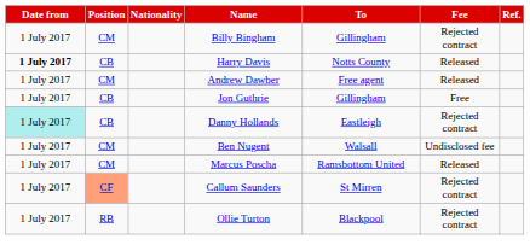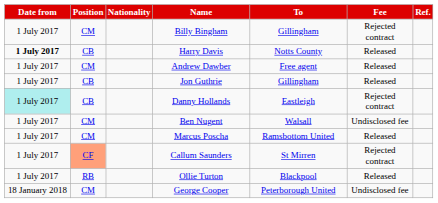 <table class="wikitable"  style="text-align:center; font-size:90%; ">
 <tr>
 <th style="background:#DD0000; color:#FFFFFF; width:100px;">Date from</th>
 <th style="background:#DD0000; color:#FFFFFF; width:50px;">Position</th>
 <th style="background:#DD0000; color:#FFFFFF; width:50px;">Nationality</th>
 <th style="background:#DD0000; color:#FFFFFF; width:150px;">Name</th>
 <th style="background:#DD0000; color:#FFFFFF; width:150px;">To</th>
 <th style="background:#DD0000; color:#FFFFFF; width:100px;">Fee</th>
 <th style="background:#DD0000; color:#FFFFFF; width:25px;">Ref.</th>
 </tr>
 <tr>
 <td>1 July 2017</td>
 <td><a href='#'>CM</a></td>
 <td></td>
 <td><a href='#'>Billy Bingham</a></td>
 <td><a href='#'>Gillingham</a></td>
 <td>Rejected contract</td>
 <td></td>
 </tr>
 <tr>
 <td><strong>1 July 2017</strong></td>
 <td><a href='#'>CB</a></td>
 <td></td>
 <td><a href='#'>Harry Davis</a></td>
 <td><a href='#'>Notts County</a></td>
 <td>Released</td>
 <td></td>
 </tr>
 <tr>
 <td>1 July 2017</td>
 <td><a href='#'>CM</a></td>
 <td></td>
 <td><a href='#'>Andrew Dawber</a></td>
 <td><a href='#'>Free agent</a></td>
 <td>Released</td>
 <td></td>
 </tr>
 <tr>
 <td>1 July 2017</td>
 <td><a href='#'>CB</a></td>
 <td></td>
 <td><a href='#'>Jon Guthrie</a></td>
 <td><a href='#'>Gillingham</a></td>
-<td>Free</td>
+<td>Released</td>
 <td></td>
 </tr>
 <tr>
 <td style="background: paleturquoise;">1 July 2017</td>
 <td><a href='#'>CB</a></td>
 <td></td>
 <td><a href='#'>Danny Hollands</a></td>
 <td><a href='#'>Eastleigh</a></td>
 <td>Rejected contract</td>
 <td></td>
 </tr>
 <tr>
 <td>1 July 2017</td>
 <td><a href='#'>CM</a></td>
 <td></td>
 <td><a href='#'>Ben Nugent</a></td>
 <td><a href='#'>Walsall</a></td>
 <td>Undisclosed fee</td>
 <td></td>
 </tr>
 <tr>
 <td>1 July 2017</td>
 <td><a href='#'>CM</a></td>
 <td></td>
 <td><a href='#'>Marcus Poscha</a></td>
 <td><a href='#'>Ramsbottom United</a></td>
 <td>Released</td>
 <td></td>
 </tr>
 <tr>
 <td>1 July 2017</td>
 <td style="background: lightsalmon;"><a href='#'>CF</a></td>
 <td></td>
 <td><a href='#'>Callum Saunders</a></td>
 <td><a href='#'>St Mirren</a></td>
 <td>Rejected contract</td>
 <td></td>
 </tr>
 <tr>
 <td>1 July 2017</td>
 <td><a href='#'>RB</a></td>
 <td></td>
 <td><a href='#'>Ollie Turton</a></td>
 <td><a href='#'>Blackpool</a></td>
-<td>Rejected contract</td>
+<td>Released</td>
+<td></td>
+</tr>
+<tr>
+<td>18 January 2018</td>
+<td><a href='#'>CM</a></td>
+<td></td>
+<td><a href='#'>George Cooper</a></td>
+<td><a href='#'>Peterborough United</a></td>
+<td>Undisclosed fee</td>
 <td></td>
 </tr>
 </table>
